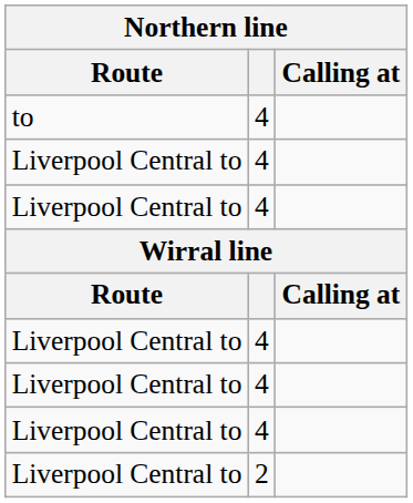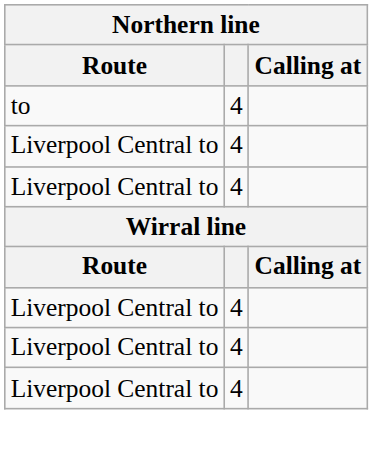 <table class="wikitable">
 <tr>
 <th colspan="3">Northern line</th>
 </tr>
 <tr>
 <th>Route</th>
 <th></th>
 <th>Calling at</th>
 </tr>
 <tr>
 <td> to </td>
 <td>4</td>
 <td></td>
 </tr>
 <tr>
 <td>Liverpool Central to </td>
 <td>4</td>
 <td></td>
 </tr>
 <tr>
 <td>Liverpool Central to </td>
 <td>4</td>
 <td></td>
 </tr>
 <tr>
 <th colspan="3">Wirral line</th>
 </tr>
 <tr>
 <th>Route</th>
 <th></th>
 <th>Calling at</th>
 </tr>
 <tr>
 <td>Liverpool Central to </td>
 <td>4</td>
 <td></td>
 </tr>
 <tr>
 <td>Liverpool Central to </td>
 <td>4</td>
 <td></td>
 </tr>
 <tr>
 <td>Liverpool Central to </td>
 <td>4</td>
 <td></td>
 </tr>
-<tr>
-<td>Liverpool Central to </td>
-<td>2</td>
-<td></td>
-</tr>
 </table>
